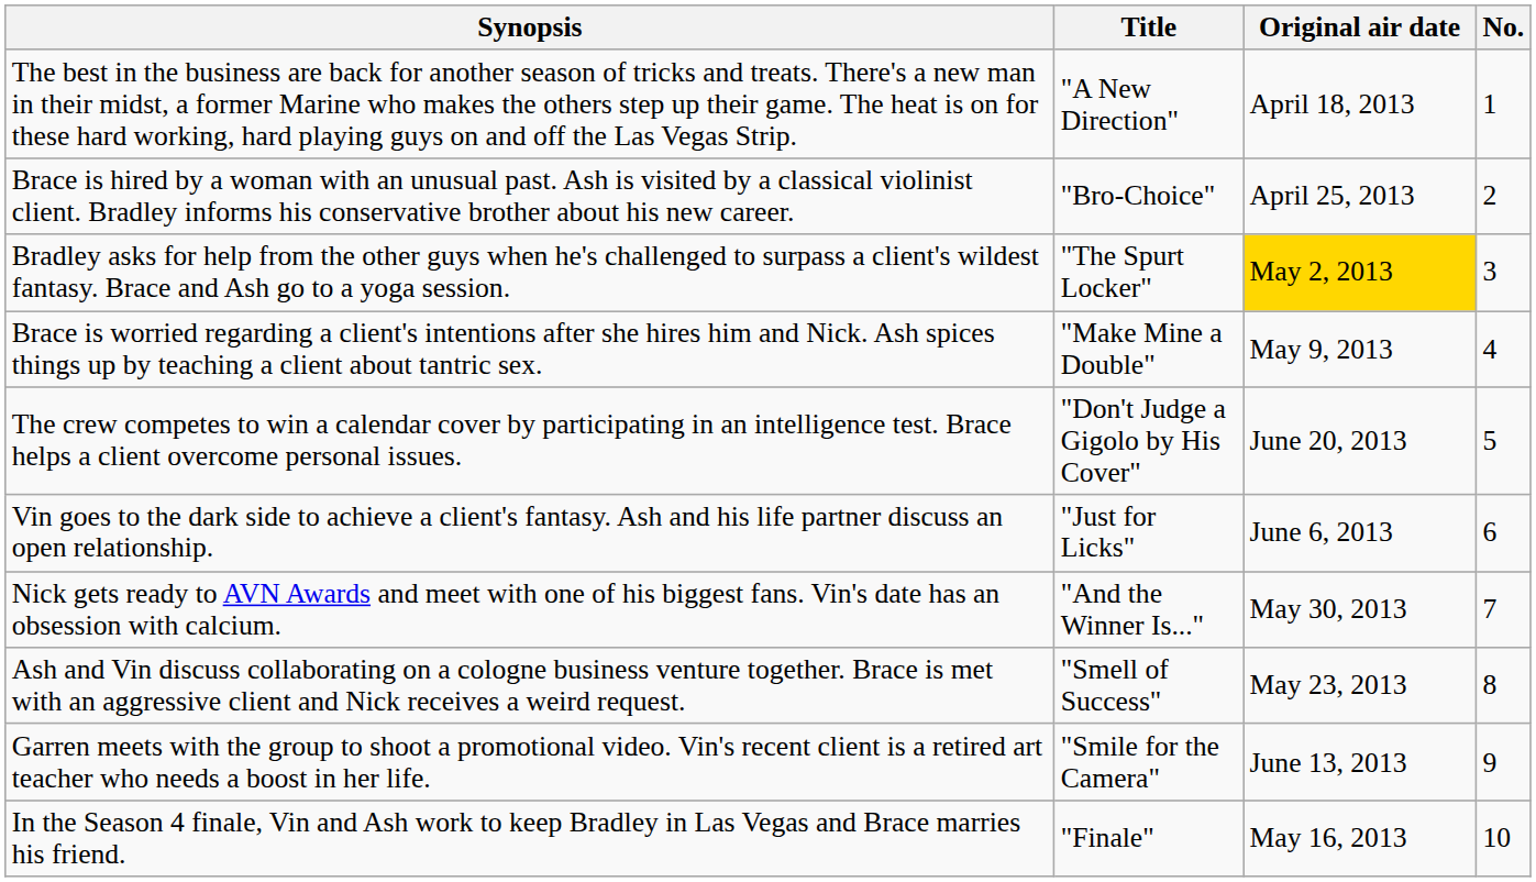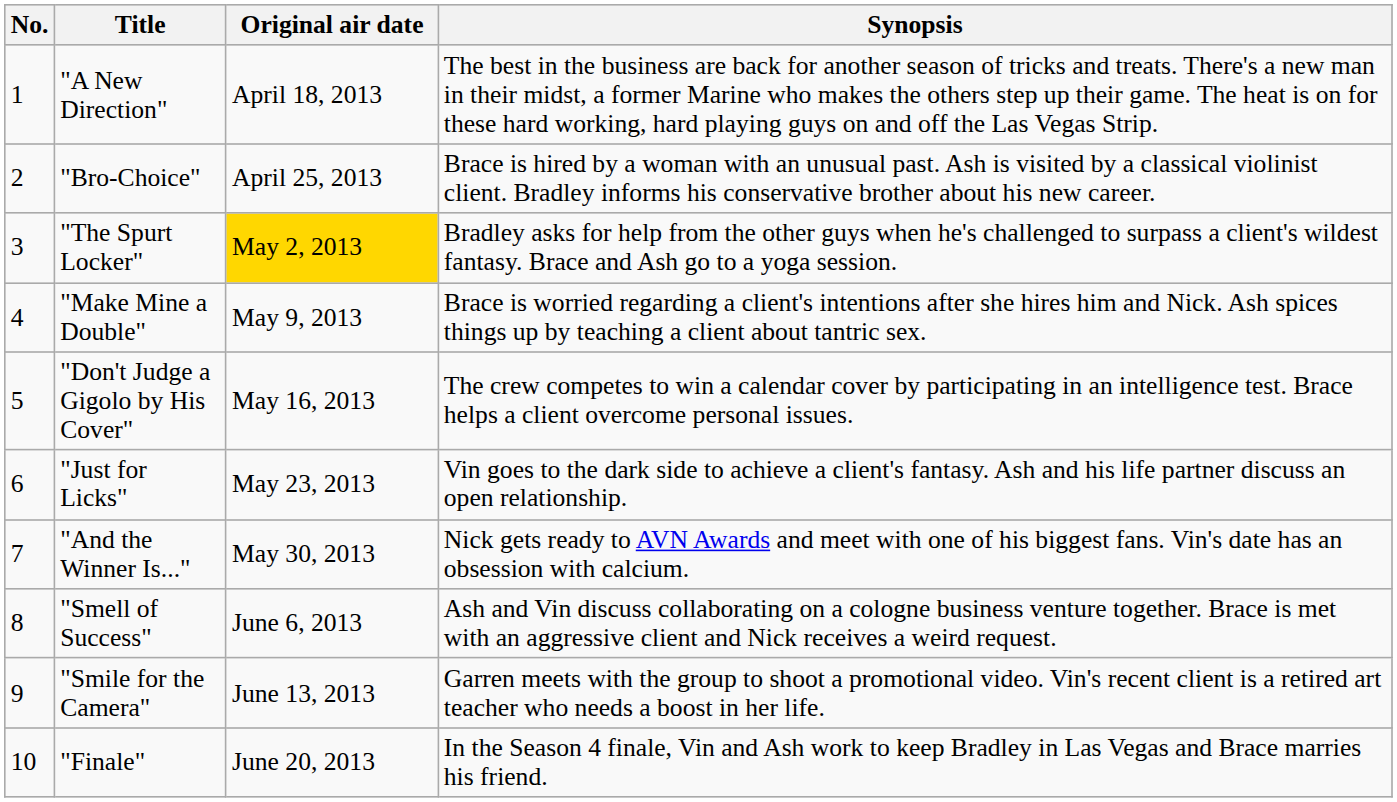 <table class="wikitable">
 <tr>
-<th>Synopsis</th>
+<th>No.</th>
 <th width=100>Title</th>
 <th width=125>Original air date</th>
-<th>No.</th>
+<th>Synopsis</th>
 </tr>
 <tr>
-<td>The best in the business are back for another season of tricks and treats. There's a new man in their midst, a former Marine who makes the others step up their game. The heat is on for these hard working, hard playing guys on and off the Las Vegas Strip.</td>
+<td>1</td>
 <td>"A New Direction"</td>
 <td>April 18, 2013</td>
-<td>1</td>
+<td>The best in the business are back for another season of tricks and treats. There's a new man in their midst, a former Marine who makes the others step up their game. The heat is on for these hard working, hard playing guys on and off the Las Vegas Strip.</td>
 </tr>
 <tr>
-<td>Brace is hired by a woman with an unusual past. Ash is visited by a classical violinist client. Bradley informs his conservative brother about his new career.</td>
+<td>2</td>
 <td>"Bro-Choice"</td>
 <td>April 25, 2013</td>
-<td>2</td>
+<td>Brace is hired by a woman with an unusual past. Ash is visited by a classical violinist client. Bradley informs his conservative brother about his new career.</td>
 </tr>
 <tr>
-<td>Bradley asks for help from the other guys when he's challenged to surpass a client's wildest fantasy. Brace and Ash go to a yoga session.</td>
+<td>3</td>
 <td>"The Spurt Locker"</td>
 <td style="background: gold;">May 2, 2013</td>
-<td>3</td>
+<td>Bradley asks for help from the other guys when he's challenged to surpass a client's wildest fantasy. Brace and Ash go to a yoga session.</td>
 </tr>
 <tr>
-<td>Brace is worried regarding a client's intentions after she hires him and Nick. Ash spices things up by teaching a client about tantric sex.</td>
+<td>4</td>
 <td>"Make Mine a Double"</td>
 <td>May 9, 2013</td>
-<td>4</td>
+<td>Brace is worried regarding a client's intentions after she hires him and Nick. Ash spices things up by teaching a client about tantric sex.</td>
 </tr>
 <tr>
+<td>5</td>
+<td>"Don't Judge a Gigolo by His Cover"</td>
+<td>May 16, 2013</td>
 <td>The crew competes to win a calendar cover by participating in an intelligence test. Brace helps a client overcome personal issues.</td>
-<td>"Don't Judge a Gigolo by His Cover"</td>
-<td>June 20, 2013</td>
-<td>5</td>
 </tr>
 <tr>
+<td>6</td>
+<td>"Just for Licks"</td>
+<td>May 23, 2013</td>
 <td>Vin goes to the dark side to achieve a client's fantasy. Ash and his life partner discuss an open relationship.</td>
-<td>"Just for Licks"</td>
-<td>June 6, 2013</td>
-<td>6</td>
 </tr>
 <tr>
-<td>Nick gets ready to <a href='#'>AVN Awards</a> and meet with one of his biggest fans. Vin's date has an obsession with calcium.</td>
+<td>7</td>
 <td>"And the Winner Is..."</td>
 <td>May 30, 2013</td>
-<td>7</td>
+<td>Nick gets ready to <a href='#'>AVN Awards</a> and meet with one of his biggest fans. Vin's date has an obsession with calcium.</td>
 </tr>
 <tr>
+<td>8</td>
+<td>"Smell of Success"</td>
+<td>June 6, 2013</td>
 <td>Ash and Vin discuss collaborating on a cologne business venture together. Brace is met with an aggressive client and Nick receives a weird request.</td>
-<td>"Smell of Success"</td>
-<td>May 23, 2013</td>
-<td>8</td>
 </tr>
 <tr>
-<td>Garren meets with the group to shoot a promotional video. Vin's recent client is a retired art teacher who needs a boost in her life.</td>
+<td>9</td>
 <td>"Smile for the Camera"</td>
 <td>June 13, 2013</td>
-<td>9</td>
+<td>Garren meets with the group to shoot a promotional video. Vin's recent client is a retired art teacher who needs a boost in her life.</td>
 </tr>
 <tr>
+<td>10</td>
+<td>"Finale"</td>
+<td>June 20, 2013</td>
 <td>In the Season 4 finale, Vin and Ash work to keep Bradley in Las Vegas and Brace marries his friend.</td>
-<td>"Finale"</td>
-<td>May 16, 2013</td>
-<td>10</td>
 </tr>
 </table>
